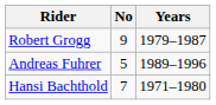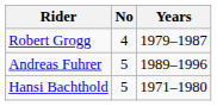 <table class="wikitable">
 <tr>
 <th>Rider</th>
 <th>No</th>
 <th>Years</th>
 </tr>
 <tr align="center">
 <td align="left"><a href='#'>Robert Grogg</a></td>
-<td>9</td>
+<td>4</td>
 <td>1979–1987</td>
 </tr>
 <tr align="center">
 <td align="left"><a href='#'>Andreas Fuhrer</a></td>
 <td>5</td>
 <td>1989–1996</td>
 </tr>
 <tr align="center">
 <td align="left"><a href='#'>Hansi Bachthold</a></td>
-<td>7</td>
+<td>5</td>
 <td>1971–1980</td>
 </tr>
 </table>
